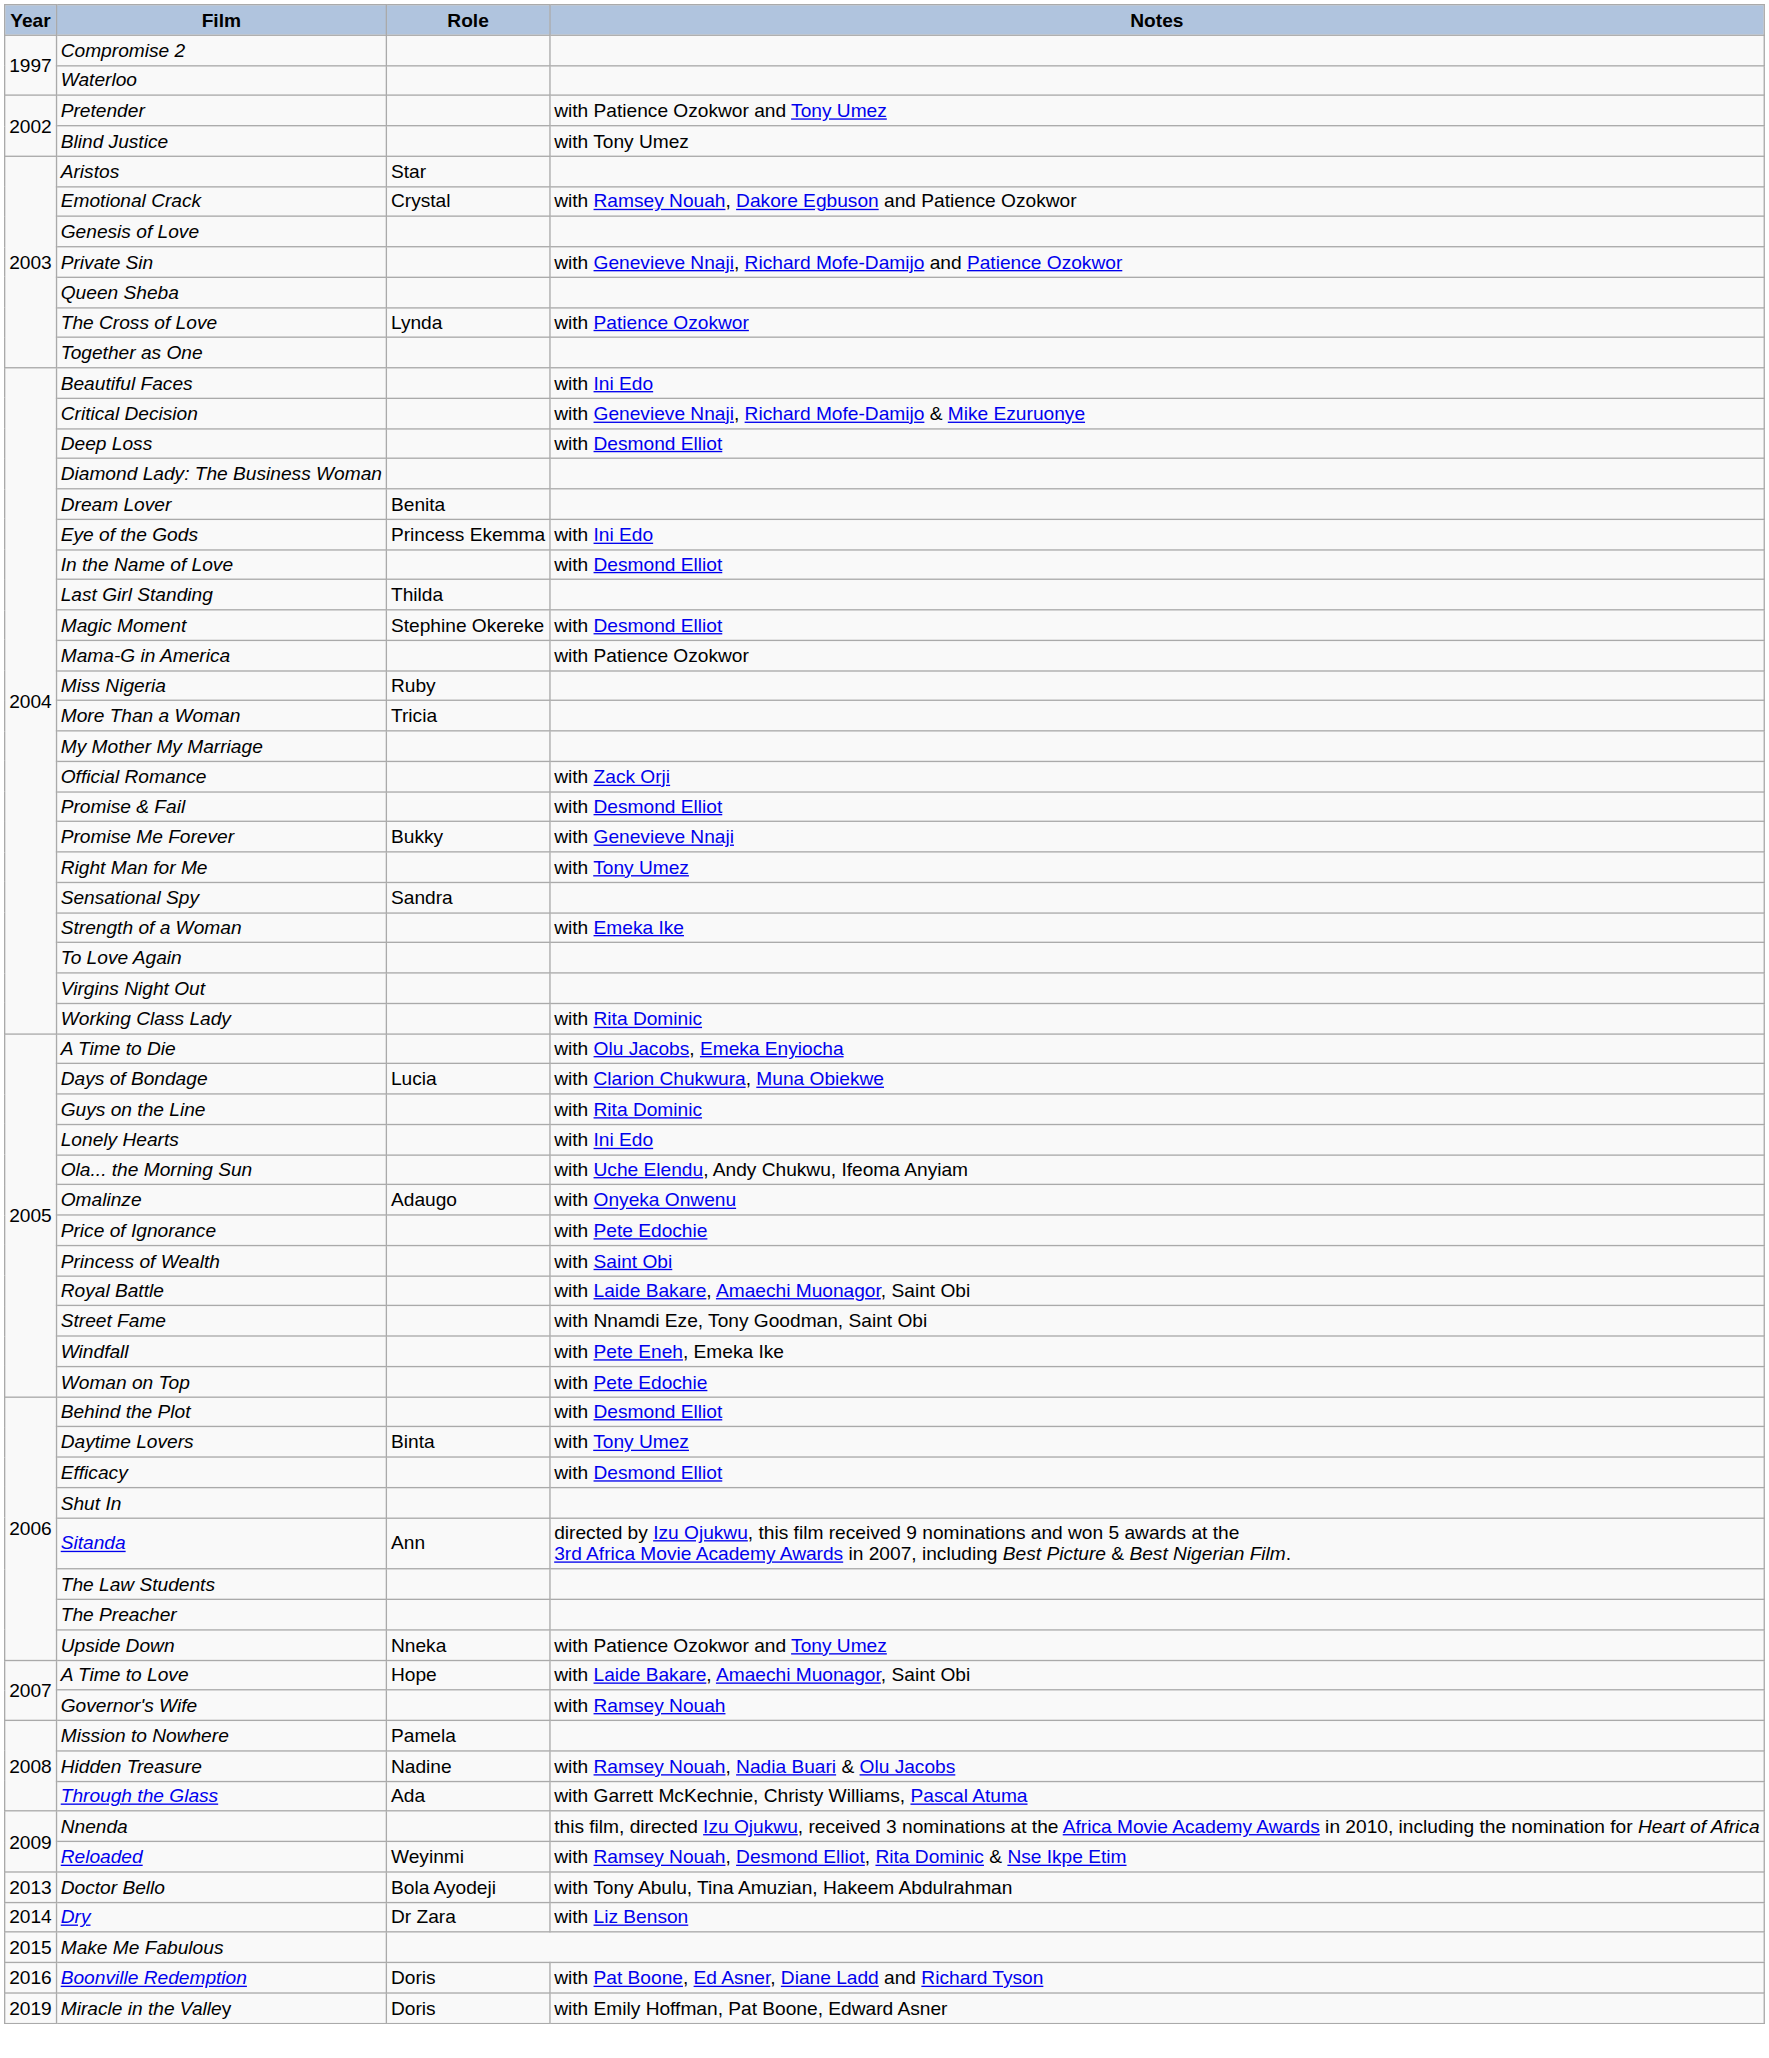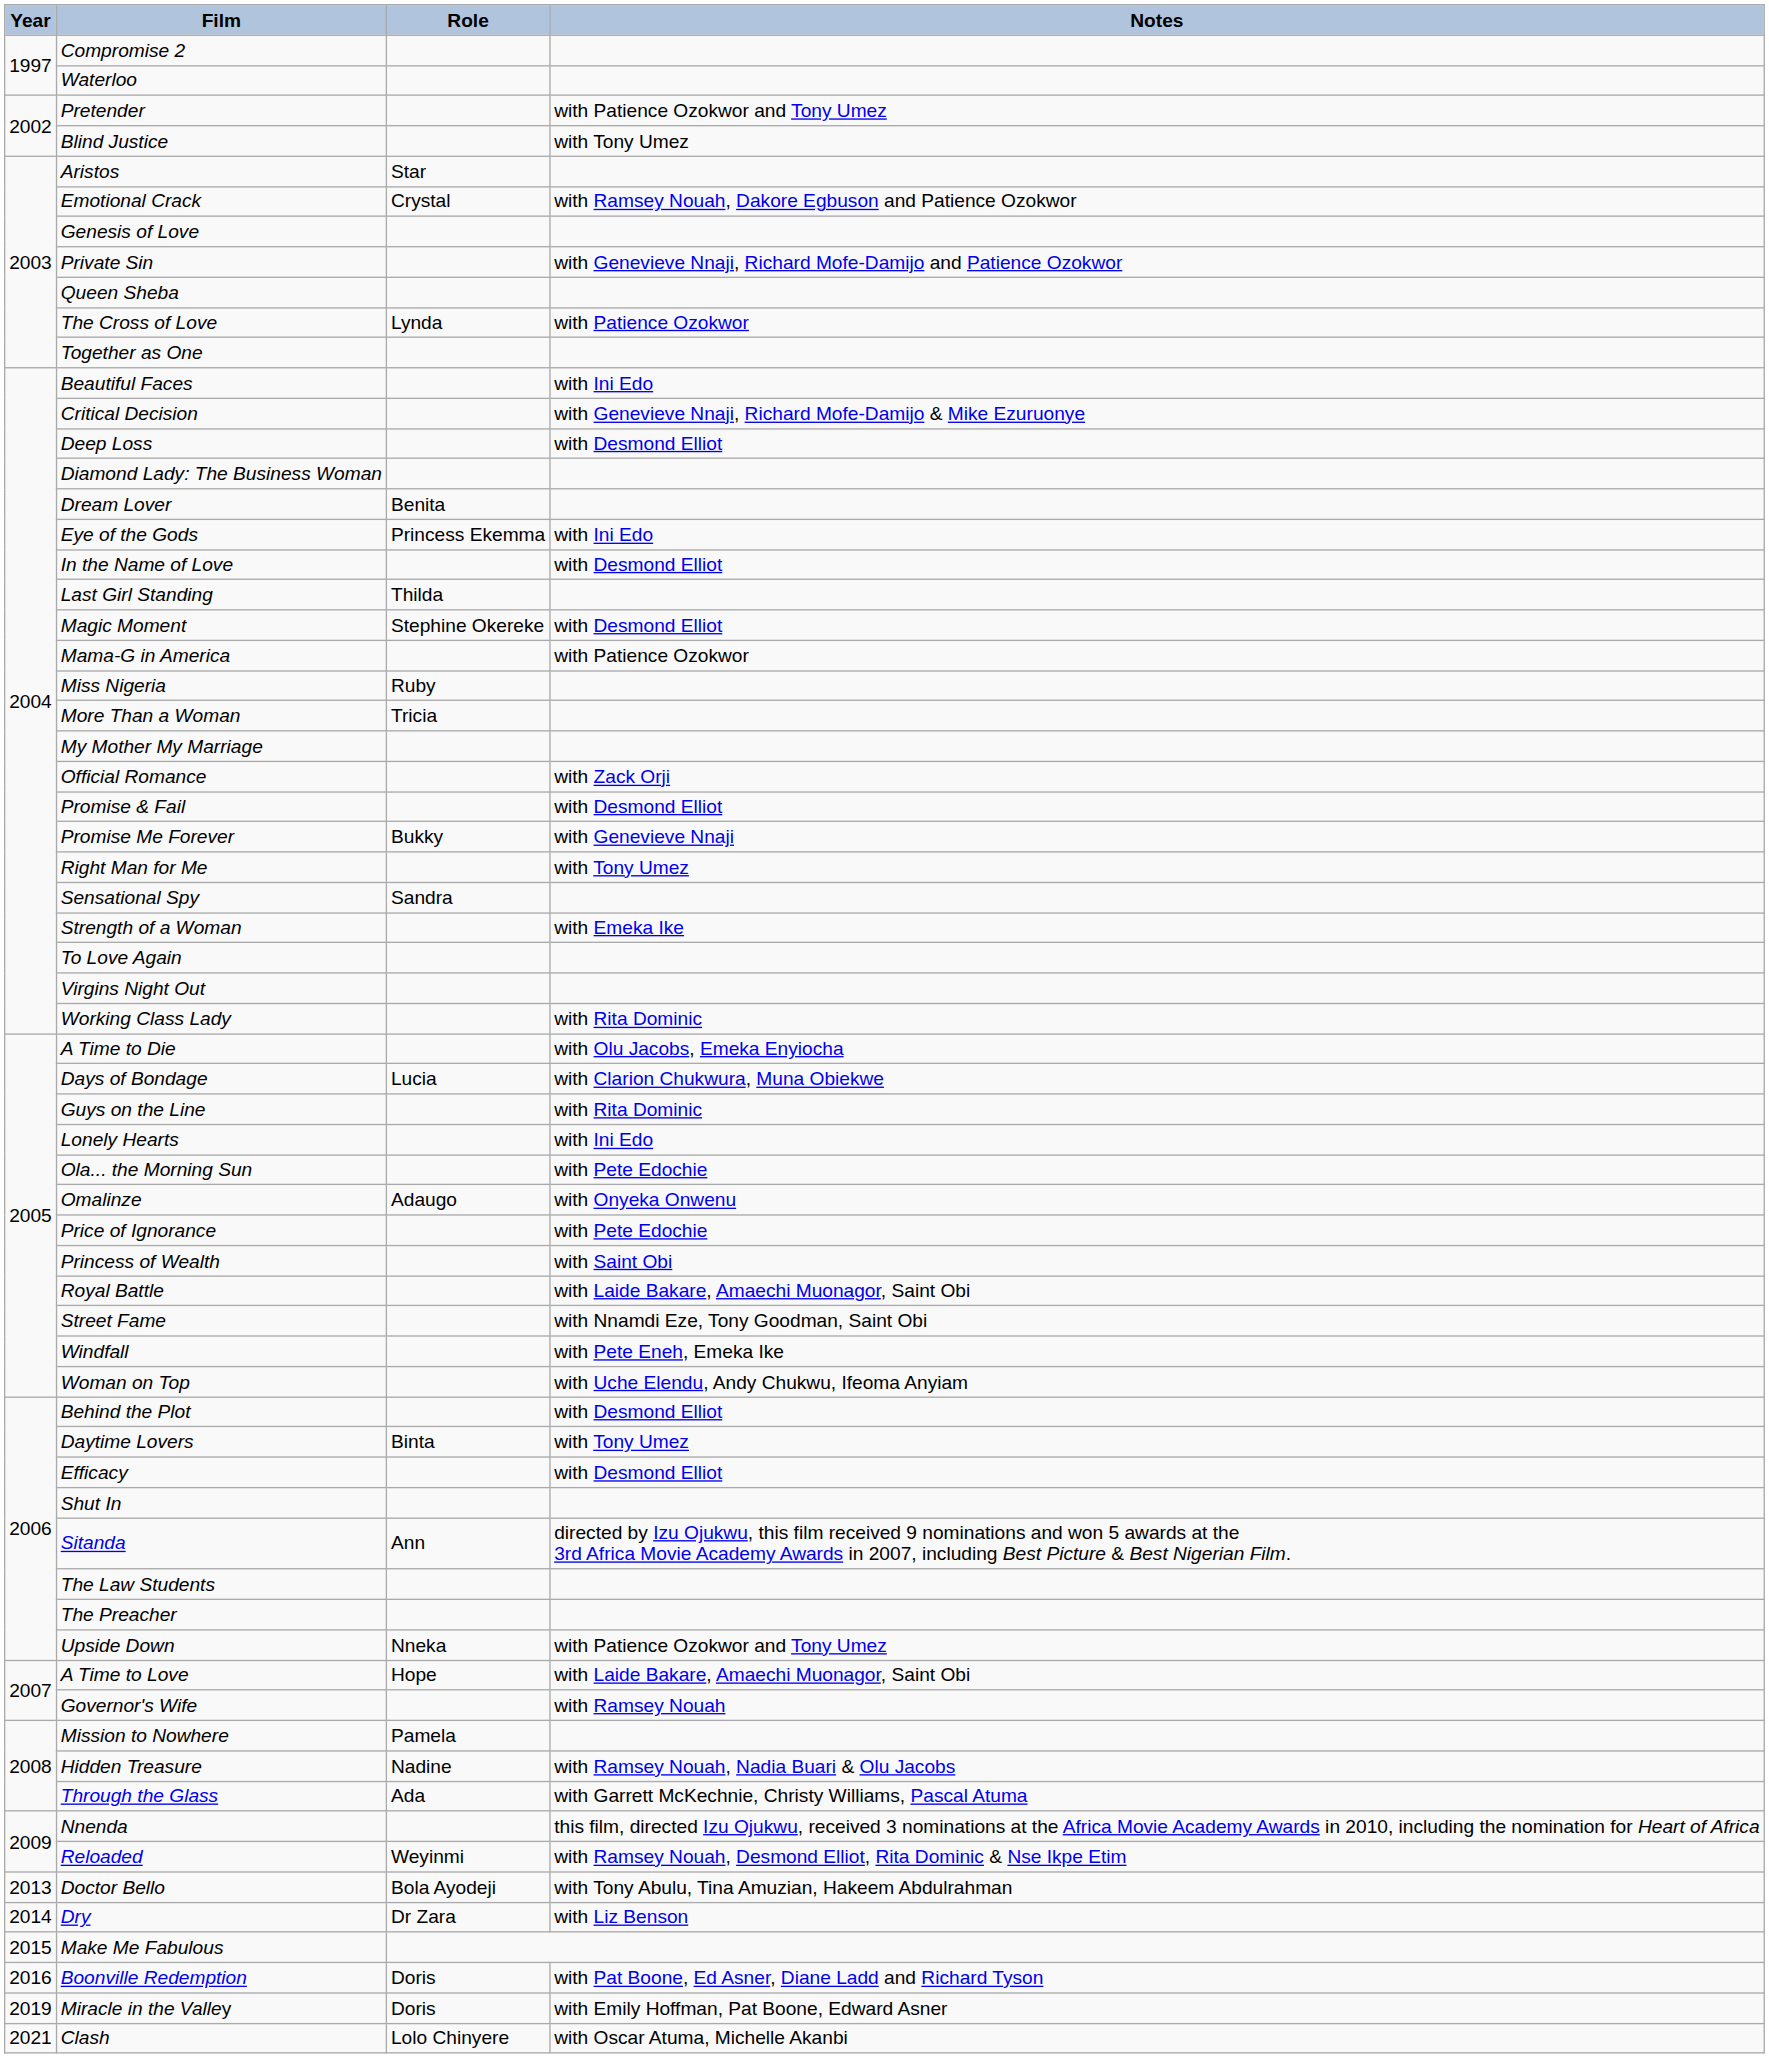 <table class="wikitable" style="font-size:90%;">
 <tr>
 <th style="background:#B0C4DE;">Year</th>
 <th style="background:#B0C4DE;">Film</th>
 <th style="background:#B0C4DE;">Role</th>
 <th style="background:#B0C4DE;">Notes</th>
 </tr>
 <tr>
 <td rowspan="2">1997</td>
 <td><em>Compromise 2</em></td>
 <td></td>
 <td></td>
 </tr>
 <tr>
 <td><em>Waterloo</em></td>
 <td></td>
 <td></td>
 </tr>
 <tr>
 <td rowspan="2">2002</td>
 <td><em>Pretender</em></td>
 <td></td>
 <td>with Patience Ozokwor and <a href='#'>Tony Umez</a></td>
 </tr>
 <tr>
 <td><em>Blind Justice</em></td>
 <td></td>
 <td>with Tony Umez</td>
 </tr>
 <tr>
 <td rowspan="7">2003</td>
 <td><em>Aristos</em></td>
 <td>Star</td>
 <td></td>
 </tr>
 <tr>
 <td><em>Emotional Crack</em></td>
 <td>Crystal</td>
 <td>with <a href='#'>Ramsey Nouah</a>, <a href='#'>Dakore Egbuson</a> and Patience Ozokwor</td>
 </tr>
 <tr>
 <td><em>Genesis of Love</em></td>
 <td></td>
 <td></td>
 </tr>
 <tr>
 <td><em>Private Sin</em></td>
 <td></td>
 <td>with <a href='#'>Genevieve Nnaji</a>, <a href='#'>Richard Mofe-Damijo</a> and <a href='#'>Patience Ozokwor</a></td>
 </tr>
 <tr>
 <td><em>Queen Sheba</em></td>
 <td></td>
 <td></td>
 </tr>
 <tr>
 <td><em>The Cross of Love</em></td>
 <td>Lynda</td>
 <td>with <a href='#'>Patience Ozokwor</a></td>
 </tr>
 <tr>
 <td><em>Together as One</em></td>
 <td></td>
 <td></td>
 </tr>
 <tr>
 <td rowspan="22">2004</td>
 <td><em>Beautiful Faces</em></td>
 <td></td>
 <td>with <a href='#'>Ini Edo</a></td>
 </tr>
 <tr>
 <td><em>Critical Decision</em></td>
 <td></td>
 <td>with <a href='#'>Genevieve Nnaji</a>, <a href='#'>Richard Mofe-Damijo</a> & <a href='#'>Mike Ezuruonye</a></td>
 </tr>
 <tr>
 <td><em>Deep Loss</em></td>
 <td></td>
 <td>with <a href='#'>Desmond Elliot</a></td>
 </tr>
 <tr>
 <td><em>Diamond Lady: The Business Woman</em></td>
 <td></td>
 <td></td>
 </tr>
 <tr>
 <td><em>Dream Lover</em></td>
 <td>Benita</td>
 <td></td>
 </tr>
 <tr>
 <td><em>Eye of the Gods</em></td>
 <td>Princess Ekemma</td>
 <td>with <a href='#'>Ini Edo</a></td>
 </tr>
 <tr>
 <td><em>In the Name of Love</em></td>
 <td></td>
 <td>with <a href='#'>Desmond Elliot</a></td>
 </tr>
 <tr>
 <td><em>Last Girl Standing</em></td>
 <td>Thilda</td>
 <td></td>
 </tr>
 <tr>
 <td><em>Magic Moment</em></td>
 <td>Stephine Okereke</td>
 <td>with <a href='#'>Desmond Elliot</a></td>
 </tr>
 <tr>
 <td><em>Mama-G in America</em></td>
 <td></td>
 <td>with Patience Ozokwor</td>
 </tr>
 <tr>
 <td><em>Miss Nigeria</em></td>
 <td>Ruby</td>
 <td></td>
 </tr>
 <tr>
 <td><em>More Than a Woman</em></td>
 <td>Tricia</td>
 <td></td>
 </tr>
 <tr>
 <td><em>My Mother My Marriage</em></td>
 <td></td>
 <td></td>
 </tr>
 <tr>
 <td><em>Official Romance</em></td>
 <td></td>
 <td>with <a href='#'>Zack Orji</a></td>
 </tr>
 <tr>
 <td><em>Promise & Fail</em></td>
 <td></td>
 <td>with <a href='#'>Desmond Elliot</a></td>
 </tr>
 <tr>
 <td><em>Promise Me Forever</em></td>
 <td>Bukky</td>
 <td>with <a href='#'>Genevieve Nnaji</a></td>
 </tr>
 <tr>
 <td><em>Right Man for Me</em></td>
 <td></td>
 <td>with <a href='#'>Tony Umez</a></td>
 </tr>
 <tr>
 <td><em>Sensational Spy</em></td>
 <td>Sandra</td>
 <td></td>
 </tr>
 <tr>
 <td><em>Strength of a Woman</em></td>
 <td></td>
 <td>with <a href='#'>Emeka Ike</a></td>
 </tr>
 <tr>
 <td><em>To Love Again</em></td>
 <td></td>
 <td></td>
 </tr>
 <tr>
 <td><em>Virgins Night Out</em></td>
 <td></td>
 <td></td>
 </tr>
 <tr>
 <td><em>Working Class Lady</em></td>
 <td></td>
 <td>with <a href='#'>Rita Dominic</a></td>
 </tr>
 <tr>
 <td rowspan="12">2005</td>
 <td><em>A Time to Die</em></td>
 <td></td>
 <td>with <a href='#'>Olu Jacobs</a>, <a href='#'>Emeka Enyiocha</a></td>
 </tr>
 <tr>
 <td><em>Days of Bondage</em></td>
 <td>Lucia</td>
 <td>with <a href='#'>Clarion Chukwura</a>, <a href='#'>Muna Obiekwe</a></td>
 </tr>
 <tr>
 <td><em>Guys on the Line</em></td>
 <td></td>
 <td>with <a href='#'>Rita Dominic</a></td>
 </tr>
 <tr>
 <td><em>Lonely Hearts</em></td>
 <td></td>
 <td>with <a href='#'>Ini Edo</a></td>
 </tr>
 <tr>
 <td><em>Ola... the Morning Sun</em></td>
 <td></td>
-<td>with <a href='#'>Uche Elendu</a>, Andy Chukwu, Ifeoma Anyiam</td>
+<td>with <a href='#'>Pete Edochie</a></td>
 </tr>
 <tr>
 <td><em>Omalinze</em></td>
 <td>Adaugo</td>
 <td>with <a href='#'>Onyeka Onwenu</a></td>
 </tr>
 <tr>
 <td><em>Price of Ignorance</em></td>
 <td></td>
 <td>with <a href='#'>Pete Edochie</a></td>
 </tr>
 <tr>
 <td><em>Princess of Wealth</em></td>
 <td></td>
 <td>with <a href='#'>Saint Obi</a></td>
 </tr>
 <tr>
 <td><em>Royal Battle</em></td>
 <td></td>
 <td>with <a href='#'>Laide Bakare</a>, <a href='#'>Amaechi Muonagor</a>, Saint Obi</td>
 </tr>
 <tr>
 <td><em>Street Fame</em></td>
 <td></td>
 <td>with Nnamdi Eze, Tony Goodman, Saint Obi</td>
 </tr>
 <tr>
 <td><em>Windfall </em></td>
 <td></td>
 <td>with <a href='#'>Pete Eneh</a>, Emeka Ike</td>
 </tr>
 <tr>
 <td><em>Woman on Top</em></td>
 <td></td>
-<td>with <a href='#'>Pete Edochie</a></td>
+<td>with <a href='#'>Uche Elendu</a>, Andy Chukwu, Ifeoma Anyiam</td>
 </tr>
 <tr>
 <td rowspan="8">2006</td>
 <td><em>Behind the Plot</em></td>
 <td></td>
 <td>with <a href='#'>Desmond Elliot</a></td>
 </tr>
 <tr>
 <td><em>Daytime Lovers</em></td>
 <td>Binta</td>
 <td>with <a href='#'>Tony Umez</a></td>
 </tr>
 <tr>
 <td><em>Efficacy </em></td>
 <td></td>
 <td>with <a href='#'>Desmond Elliot</a></td>
 </tr>
 <tr>
 <td><em>Shut In</em></td>
 <td></td>
 <td></td>
 </tr>
 <tr>
 <td><em><a href='#'>Sitanda</a></em></td>
 <td>Ann</td>
 <td>directed by <a href='#'>Izu Ojukwu</a>, this film received 9 nominations and won 5 awards at the<br> <a href='#'>3rd Africa Movie Academy Awards</a> in 2007, including <em>Best Picture</em> & <em>Best Nigerian Film</em>.</td>
 </tr>
 <tr>
 <td><em>The Law Students</em></td>
 <td></td>
 <td></td>
 </tr>
 <tr>
 <td><em>The Preacher</em></td>
 <td></td>
 <td></td>
 </tr>
 <tr>
 <td><em>Upside Down</em></td>
 <td>Nneka</td>
 <td>with Patience Ozokwor and <a href='#'>Tony Umez</a></td>
 </tr>
 <tr>
 <td rowspan="2">2007</td>
 <td><em>A Time to Love</em></td>
 <td>Hope</td>
 <td>with <a href='#'>Laide Bakare</a>, <a href='#'>Amaechi Muonagor</a>, Saint Obi</td>
 </tr>
 <tr>
 <td><em>Governor's Wife</em></td>
 <td></td>
 <td>with <a href='#'>Ramsey Nouah</a></td>
 </tr>
 <tr>
 <td rowspan="3">2008</td>
 <td><em>Mission to Nowhere</em></td>
 <td>Pamela</td>
 <td></td>
 </tr>
 <tr>
 <td><em>Hidden Treasure</em></td>
 <td>Nadine</td>
 <td>with <a href='#'>Ramsey Nouah</a>, <a href='#'>Nadia Buari</a> & <a href='#'>Olu Jacobs</a></td>
 </tr>
 <tr>
 <td><em><a href='#'>Through the Glass</a></em></td>
 <td>Ada</td>
 <td>with Garrett McKechnie, Christy Williams, <a href='#'>Pascal Atuma</a></td>
 </tr>
 <tr>
 <td rowspan=2>2009</td>
 <td><em>Nnenda</em></td>
 <td></td>
 <td>this film, directed <a href='#'>Izu Ojukwu</a>, received 3 nominations at the <a href='#'>Africa Movie Academy Awards</a> in 2010, including the nomination for <em>Heart of Africa</em></td>
 </tr>
 <tr>
 <td><em><a href='#'>Reloaded</a></em></td>
 <td>Weyinmi</td>
 <td>with <a href='#'>Ramsey Nouah</a>, <a href='#'>Desmond Elliot</a>, <a href='#'>Rita Dominic</a> & <a href='#'>Nse Ikpe Etim</a></td>
 </tr>
 <tr>
 <td>2013</td>
 <td><em>Doctor Bello</em></td>
 <td>Bola Ayodeji</td>
 <td>with Tony Abulu, Tina Amuzian, Hakeem Abdulrahman</td>
 </tr>
 <tr>
 <td>2014</td>
 <td><em><a href='#'>Dry</a></em></td>
 <td>Dr Zara</td>
 <td>with <a href='#'>Liz Benson</a></td>
 </tr>
 <tr>
 <td>2015</td>
 <td><em>Make Me Fabulous</em></td>
 </tr>
 <tr>
 <td>2016</td>
 <td><em><a href='#'>Boonville Redemption</a></em></td>
 <td>Doris</td>
 <td>with <a href='#'>Pat Boone</a>, <a href='#'>Ed Asner</a>, <a href='#'>Diane Ladd</a> and <a href='#'>Richard Tyson</a></td>
 </tr>
 <tr>
 <td>2019</td>
 <td><em>Miracle in the Valle</em>y</td>
 <td>Doris</td>
 <td>with Emily Hoffman, Pat Boone, Edward Asner</td>
 </tr>
+<tr>
+<td>2021</td>
+<td><em>Clash</em></td>
+<td>Lolo Chinyere</td>
+<td>with Oscar Atuma, Michelle Akanbi</td>
+</tr>
 </table>
